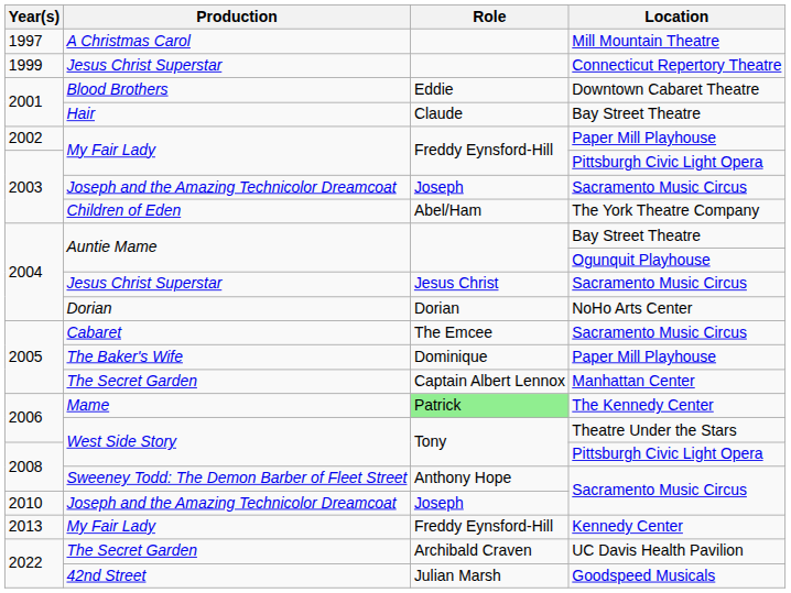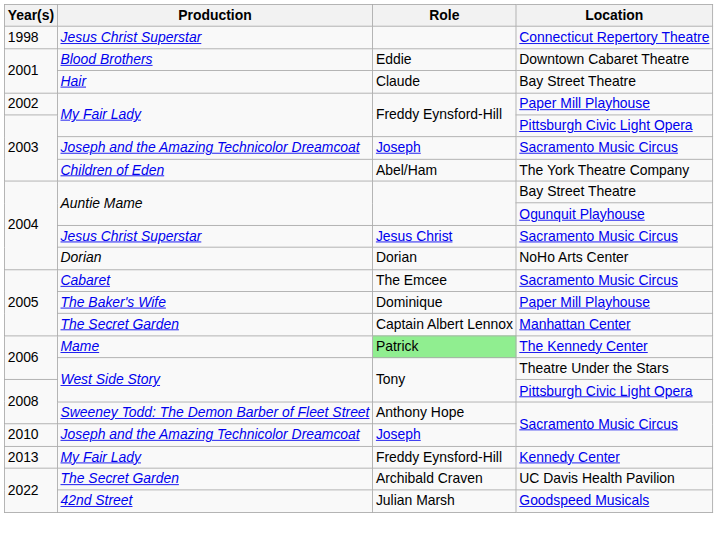 <table class="wikitable">
 <tr>
 <th>Year(s)</th>
 <th>Production</th>
 <th>Role</th>
 <th>Location</th>
 </tr>
 <tr>
-<td>1997</td>
-<td><em><a href='#'>A Christmas Carol</a></em></td>
-<td></td>
-<td><a href='#'>Mill Mountain Theatre</a></td>
-</tr>
-<tr>
-<td>1999</td>
+<td>1998</td>
 <td><em><a href='#'>Jesus Christ Superstar</a></em></td>
 <td></td>
 <td><a href='#'>Connecticut Repertory Theatre</a></td>
 </tr>
 <tr>
 <td rowspan="2">2001</td>
 <td><em><a href='#'>Blood Brothers</a></em></td>
 <td>Eddie</td>
 <td>Downtown Cabaret Theatre </td>
 </tr>
 <tr>
 <td><em><a href='#'>Hair</a></em></td>
 <td>Claude</td>
 <td>Bay Street Theatre</td>
 </tr>
 <tr>
 <td>2002</td>
 <td rowspan="2"><em><a href='#'>My Fair Lady</a></em></td>
 <td rowspan="2">Freddy Eynsford-Hill</td>
 <td><a href='#'>Paper Mill Playhouse</a></td>
 </tr>
 <tr>
 <td rowspan="3">2003</td>
 <td><a href='#'>Pittsburgh Civic Light Opera</a></td>
 </tr>
 <tr>
 <td><em><a href='#'>Joseph and the Amazing Technicolor Dreamcoat</a></em></td>
 <td><a href='#'>Joseph</a></td>
 <td><a href='#'>Sacramento Music Circus</a></td>
 </tr>
 <tr>
 <td><em><a href='#'>Children of Eden</a></em></td>
 <td>Abel/Ham</td>
 <td>The York Theatre Company</td>
 </tr>
 <tr>
 <td rowspan="4">2004</td>
 <td rowspan="2"><em>Auntie Mame</em></td>
 <td rowspan="2"></td>
 <td>Bay Street Theatre</td>
 </tr>
 <tr>
 <td><a href='#'>Ogunquit Playhouse</a></td>
 </tr>
 <tr>
 <td><em><a href='#'>Jesus Christ Superstar</a></em></td>
 <td><a href='#'>Jesus Christ</a></td>
 <td><a href='#'>Sacramento Music Circus</a></td>
 </tr>
 <tr>
 <td><em>Dorian</em></td>
 <td>Dorian</td>
 <td>NoHo Arts Center </td>
 </tr>
 <tr>
 <td rowspan="3">2005</td>
 <td><em><a href='#'>Cabaret</a></em></td>
 <td>The Emcee</td>
 <td><a href='#'>Sacramento Music Circus</a></td>
 </tr>
 <tr>
 <td><em><a href='#'>The Baker's Wife</a></em></td>
 <td>Dominique</td>
 <td><a href='#'>Paper Mill Playhouse</a></td>
 </tr>
 <tr>
 <td><em><a href='#'>The Secret Garden</a></em></td>
 <td>Captain Albert Lennox</td>
 <td><a href='#'>Manhattan Center</a></td>
 </tr>
 <tr>
 <td rowspan="2">2006</td>
 <td><em><a href='#'>Mame</a></em></td>
 <td style="background: lightgreen;">Patrick</td>
 <td><a href='#'>The Kennedy Center</a></td>
 </tr>
 <tr>
 <td rowspan="2"><em><a href='#'>West Side Story</a></em></td>
 <td rowspan="2">Tony</td>
 <td>Theatre Under the Stars</td>
 </tr>
 <tr>
 <td rowspan="2">2008</td>
 <td><a href='#'>Pittsburgh Civic Light Opera</a></td>
 </tr>
 <tr>
 <td><em><a href='#'>Sweeney Todd: The Demon Barber of Fleet Street</a></em></td>
 <td>Anthony Hope</td>
 <td rowspan="2"><a href='#'>Sacramento Music Circus</a></td>
 </tr>
 <tr>
 <td>2010</td>
 <td><em><a href='#'>Joseph and the Amazing Technicolor Dreamcoat</a></em></td>
 <td><a href='#'>Joseph</a></td>
 </tr>
 <tr>
 <td>2013</td>
 <td><em><a href='#'>My Fair Lady</a></em></td>
 <td>Freddy Eynsford-Hill</td>
 <td><a href='#'>Kennedy Center</a></td>
 </tr>
 <tr>
 <td rowspan=2>2022</td>
 <td><em><a href='#'>The Secret Garden</a></em></td>
 <td>Archibald Craven</td>
 <td>UC Davis Health Pavilion</td>
 </tr>
 <tr>
 <td><em><a href='#'>42nd Street</a></em></td>
 <td>Julian Marsh</td>
 <td><a href='#'>Goodspeed Musicals</a></td>
 </tr>
 </table>
